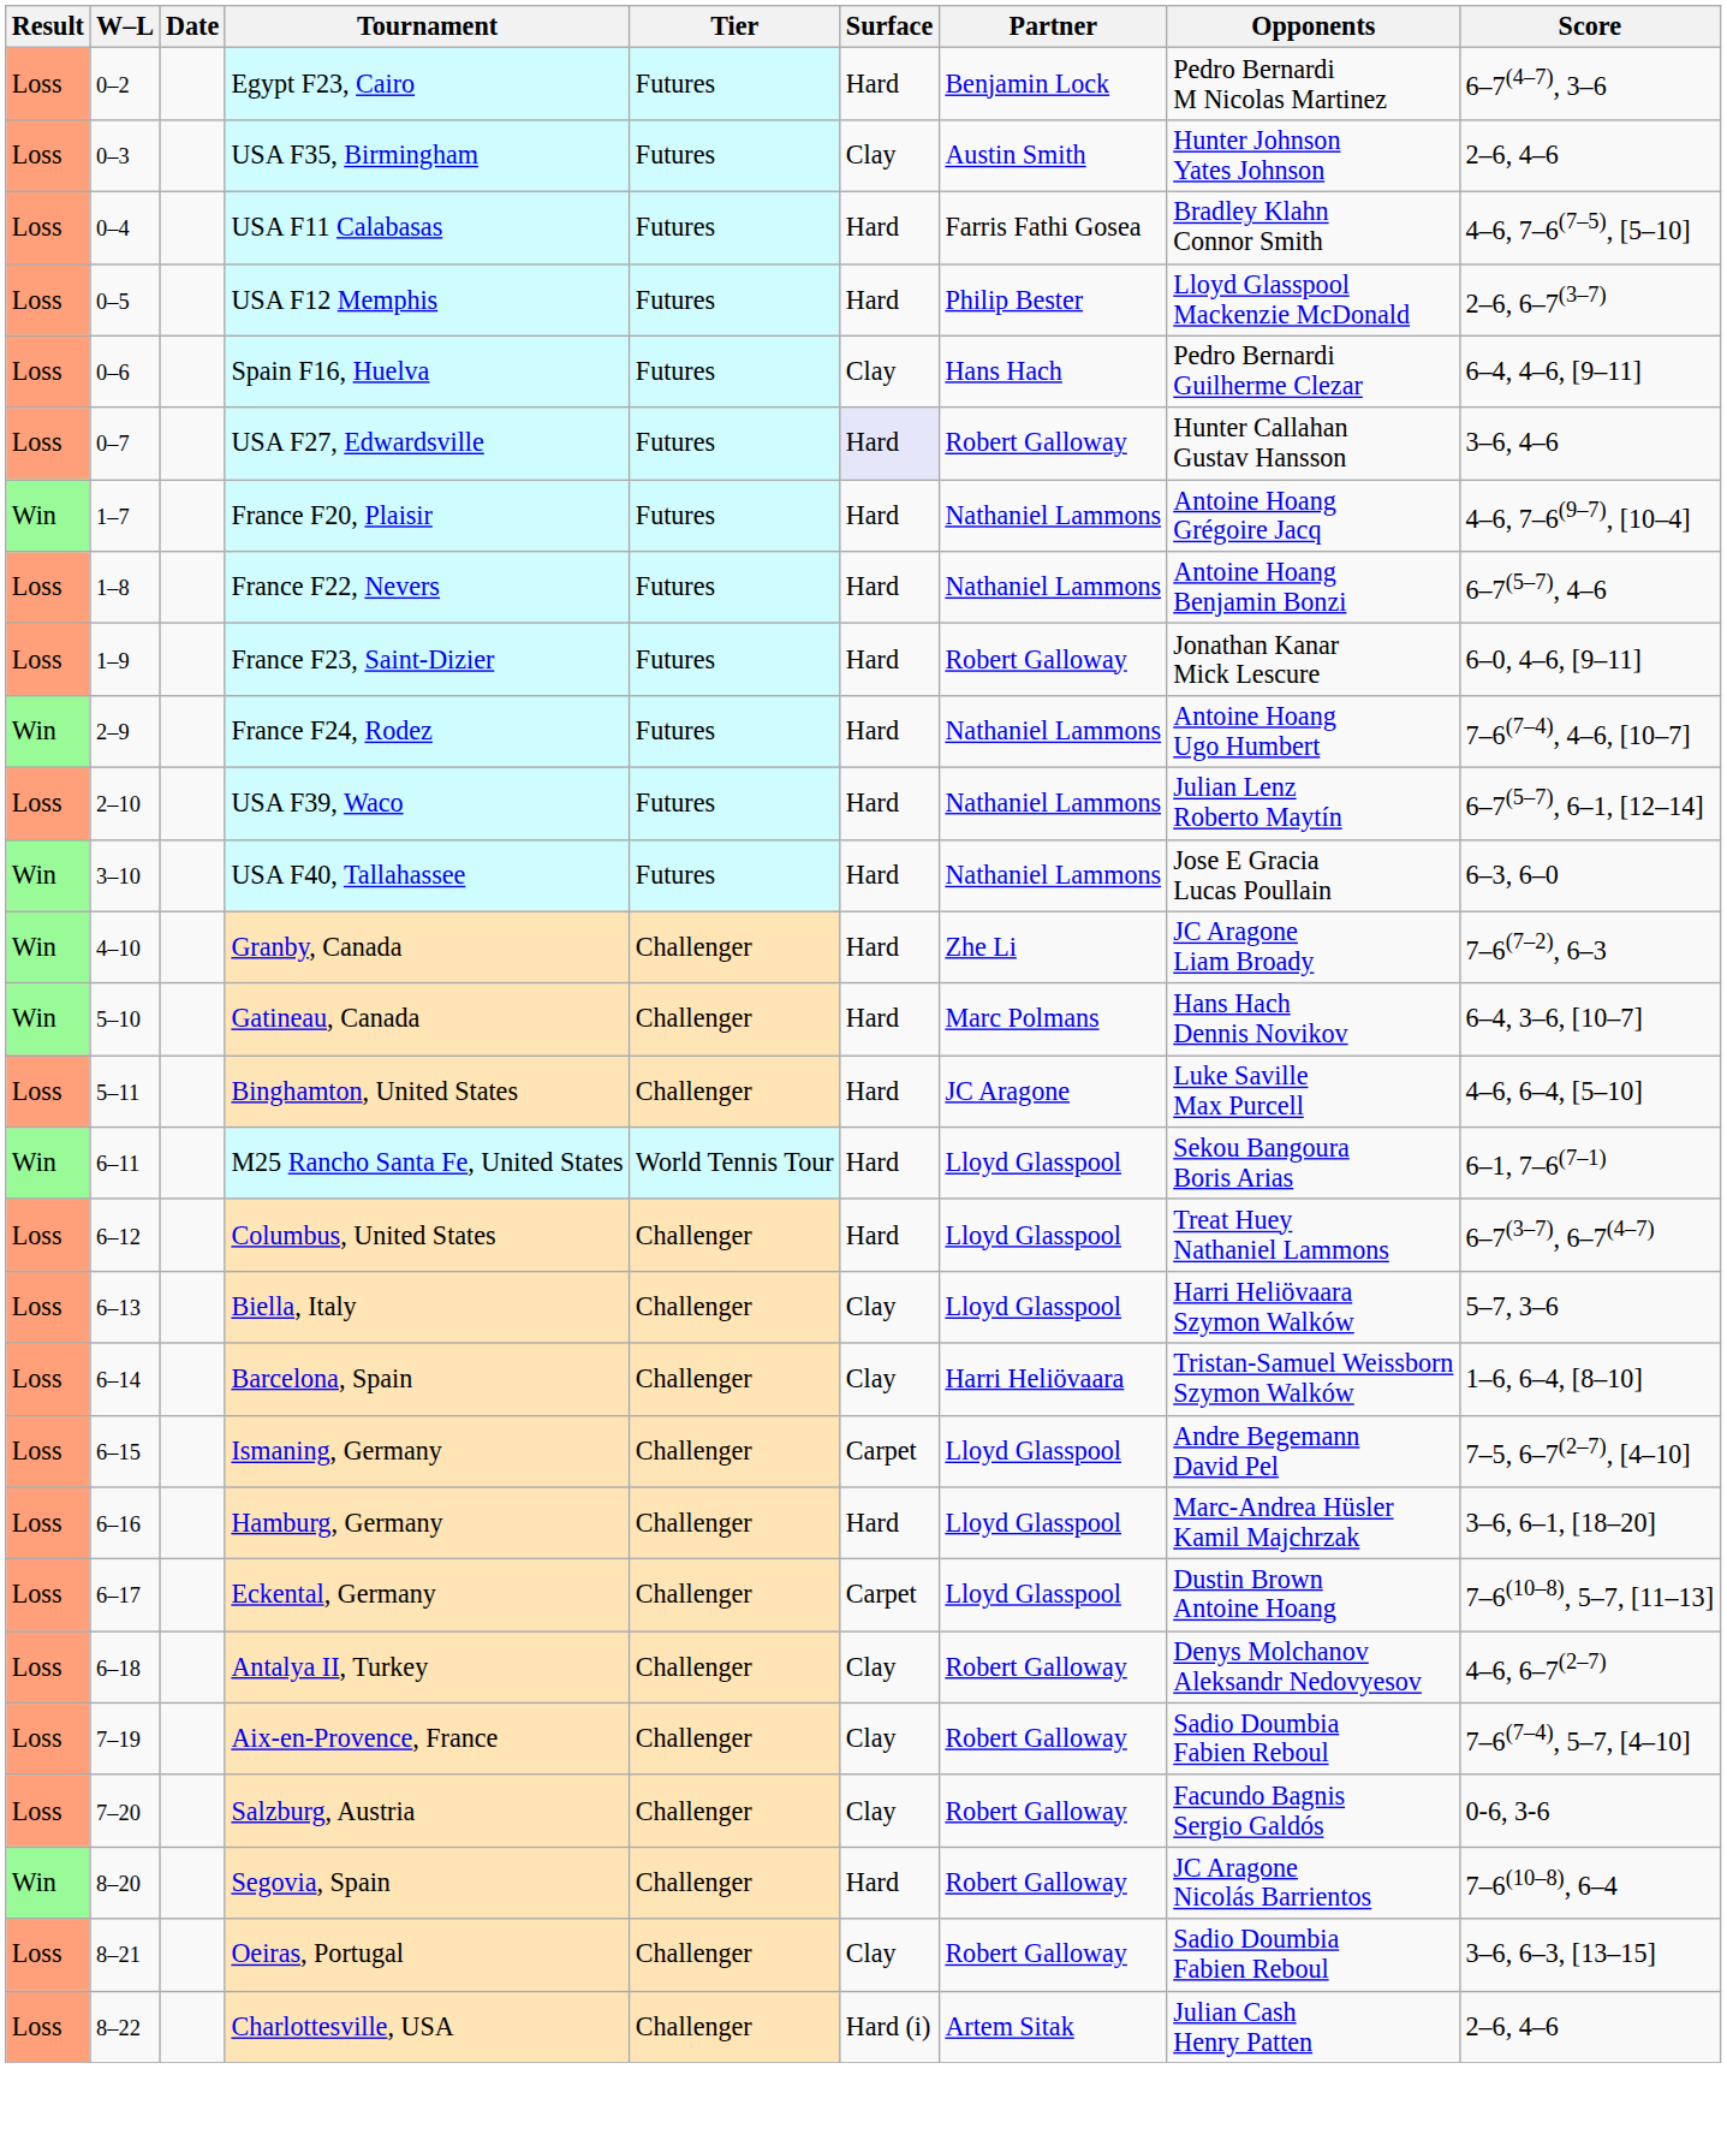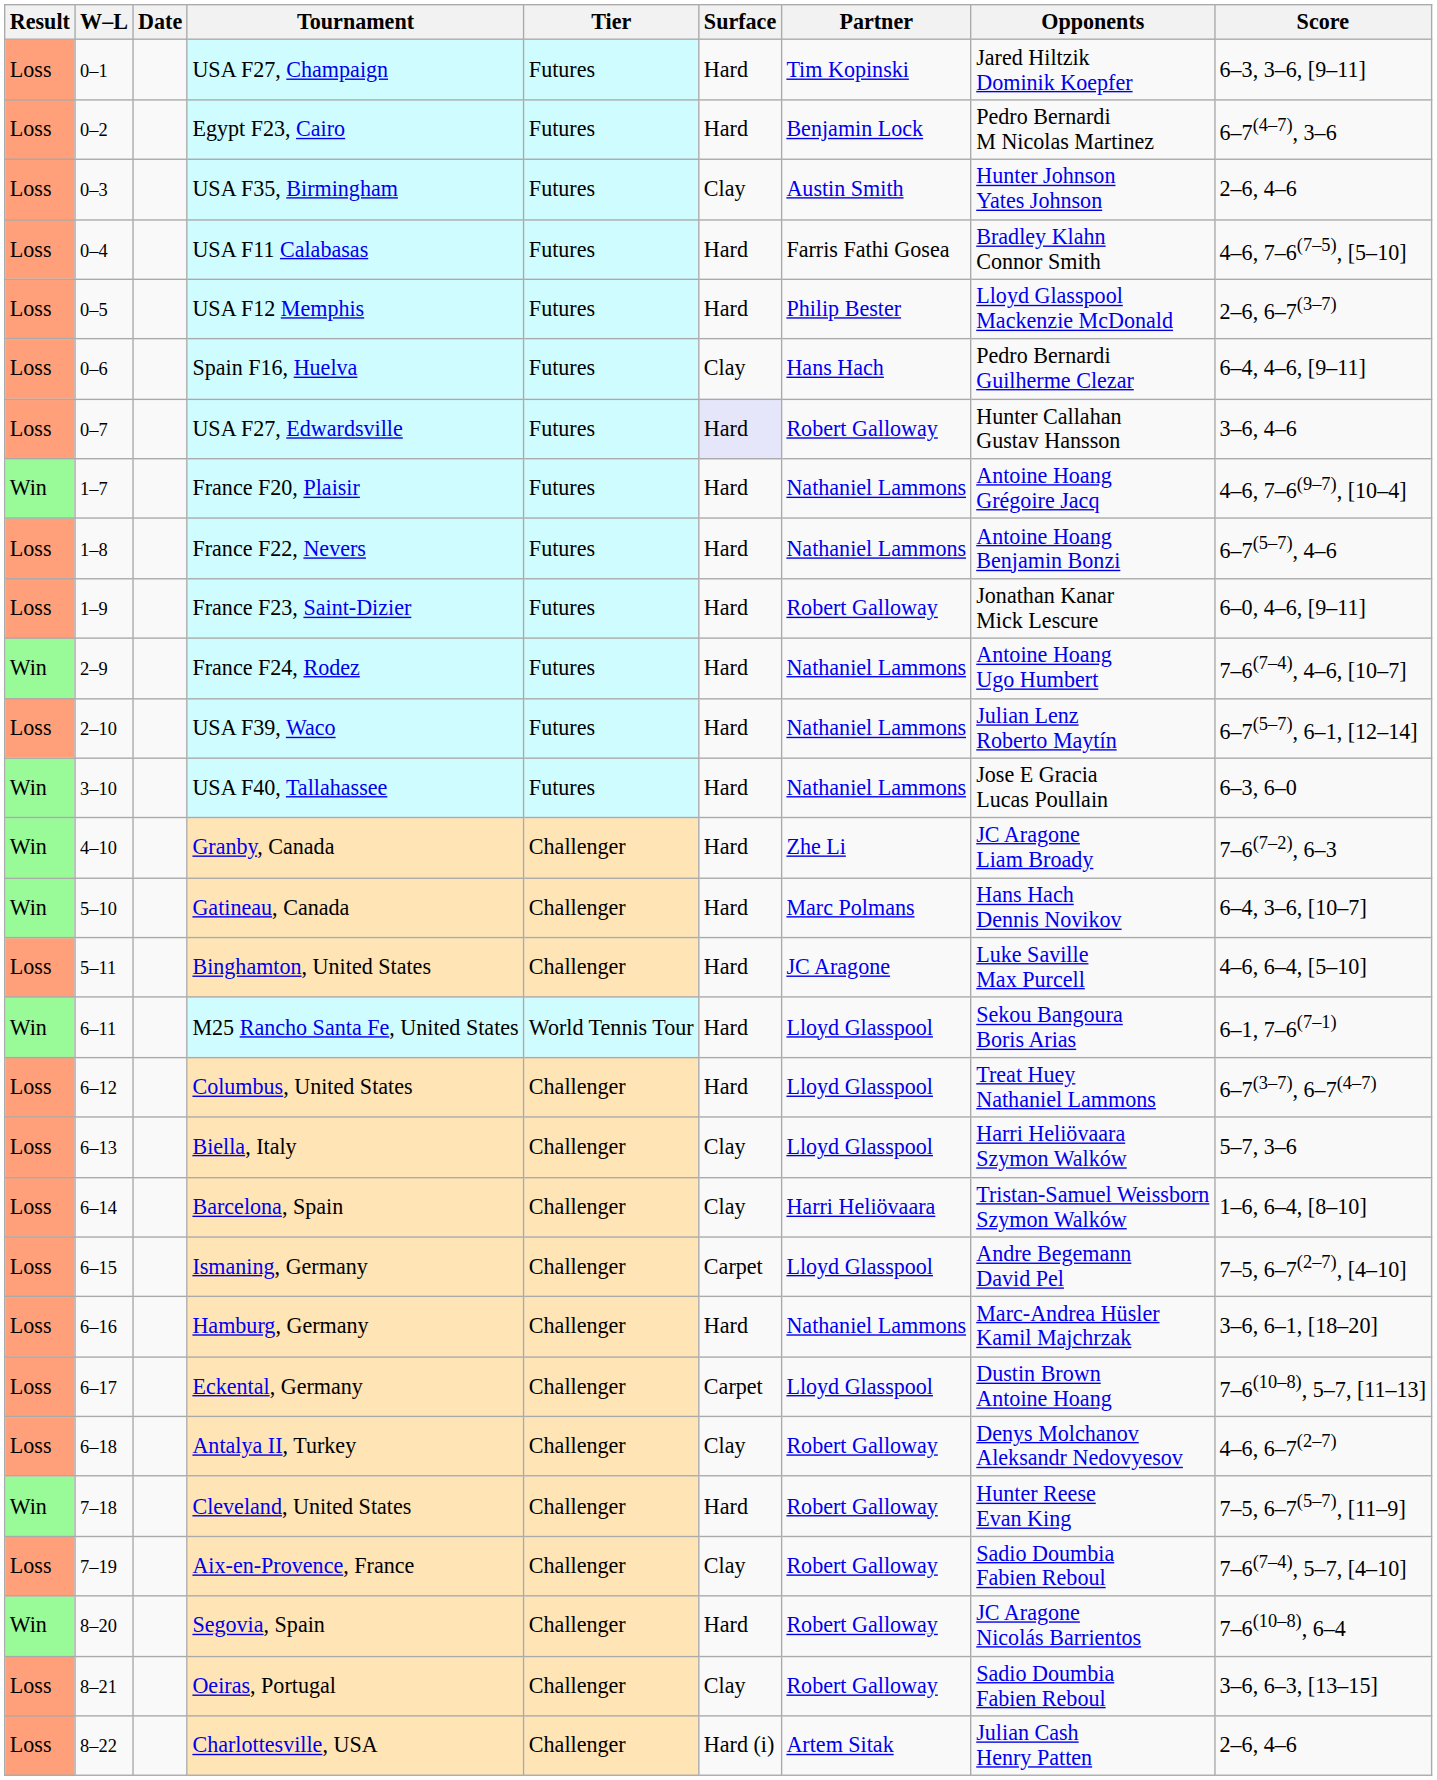 <table class="sortable wikitable">
 <tr>
 <th>Result</th>
 <th class=unsortable>W–L</th>
 <th>Date</th>
 <th>Tournament</th>
 <th>Tier</th>
 <th>Surface</th>
 <th>Partner</th>
 <th>Opponents</th>
 <th class=unsortable>Score</th>
+</tr>
+<tr>
+<td bgcolor=FFA07A>Loss</td>
+<td><small>0–1</small></td>
+<td></td>
+<td style=background:#cffcff>USA F27, <a href='#'>Champaign</a></td>
+<td style=background:#cffcff>Futures</td>
+<td>Hard</td>
+<td> <a href='#'>Tim Kopinski</a></td>
+<td> Jared Hiltzik <br> <a href='#'>Dominik Koepfer</a></td>
+<td>6–3, 3–6, [9–11]</td>
 </tr>
 <tr>
 <td bgcolor=FFA07A>Loss</td>
 <td><small>0–2</small></td>
 <td></td>
 <td style=background:#cffcff>Egypt F23, <a href='#'>Cairo</a></td>
 <td style=background:#cffcff>Futures</td>
 <td>Hard</td>
 <td> <a href='#'>Benjamin Lock</a></td>
 <td> Pedro Bernardi <br> M Nicolas Martinez</td>
 <td>6–7<sup>(4–7)</sup>, 3–6</td>
 </tr>
 <tr>
 <td bgcolor=FFA07A>Loss</td>
 <td><small>0–3</small></td>
 <td></td>
 <td style=background:#cffcff>USA F35, <a href='#'>Birmingham</a></td>
 <td style=background:#cffcff>Futures</td>
 <td>Clay</td>
 <td> <a href='#'>Austin Smith</a></td>
 <td> <a href='#'>Hunter Johnson</a> <br> <a href='#'>Yates Johnson</a></td>
 <td>2–6, 4–6</td>
 </tr>
 <tr>
 <td bgcolor=FFA07A>Loss</td>
 <td><small>0–4</small></td>
 <td></td>
 <td style=background:#cffcff>USA F11 <a href='#'>Calabasas</a></td>
 <td style=background:#cffcff>Futures</td>
 <td>Hard</td>
 <td> Farris Fathi Gosea</td>
 <td> <a href='#'>Bradley Klahn</a> <br> Connor Smith</td>
 <td>4–6, 7–6<sup>(7–5)</sup>, [5–10]</td>
 </tr>
 <tr>
 <td bgcolor=FFA07A>Loss</td>
 <td><small>0–5</small></td>
 <td></td>
 <td style=background:#cffcff>USA F12 <a href='#'>Memphis</a></td>
 <td style=background:#cffcff>Futures</td>
 <td>Hard</td>
 <td> <a href='#'>Philip Bester</a></td>
 <td> <a href='#'>Lloyd Glasspool</a> <br> <a href='#'>Mackenzie McDonald</a></td>
 <td>2–6, 6–7<sup>(3–7)</sup></td>
 </tr>
 <tr>
 <td bgcolor=FFA07A>Loss</td>
 <td><small>0–6</small></td>
 <td></td>
 <td style=background:#cffcff>Spain F16, <a href='#'>Huelva</a></td>
 <td style=background:#cffcff>Futures</td>
 <td>Clay</td>
 <td> <a href='#'>Hans Hach</a></td>
 <td> Pedro Bernardi <br> <a href='#'>Guilherme Clezar</a></td>
 <td>6–4, 4–6, [9–11]</td>
 </tr>
 <tr>
 <td bgcolor=FFA07A>Loss</td>
 <td><small>0–7</small></td>
 <td></td>
 <td style=background:#cffcff>USA F27, <a href='#'>Edwardsville</a></td>
 <td style=background:#cffcff>Futures</td>
 <td style="background: lavender;">Hard</td>
 <td> <a href='#'>Robert Galloway</a></td>
 <td> Hunter Callahan <br> Gustav Hansson</td>
 <td>3–6, 4–6</td>
 </tr>
 <tr>
 <td bgcolor=98FB98>Win</td>
 <td><small>1–7</small></td>
 <td></td>
 <td style=background:#cffcff>France F20, <a href='#'>Plaisir</a></td>
 <td style=background:#cffcff>Futures</td>
 <td>Hard</td>
 <td> <a href='#'>Nathaniel Lammons</a></td>
 <td> <a href='#'>Antoine Hoang</a> <br> <a href='#'>Grégoire Jacq</a></td>
 <td>4–6, 7–6<sup>(9–7)</sup>, [10–4]</td>
 </tr>
 <tr>
 <td bgcolor=FFA07A>Loss</td>
 <td><small>1–8</small></td>
 <td></td>
 <td style=background:#cffcff>France F22, <a href='#'>Nevers</a></td>
 <td style=background:#cffcff>Futures</td>
 <td>Hard</td>
 <td> <a href='#'>Nathaniel Lammons</a></td>
 <td> <a href='#'>Antoine Hoang</a> <br> <a href='#'>Benjamin Bonzi</a></td>
 <td>6–7<sup>(5–7)</sup>, 4–6</td>
 </tr>
 <tr>
 <td bgcolor=FFA07A>Loss</td>
 <td><small>1–9</small></td>
 <td></td>
 <td style=background:#cffcff>France F23, <a href='#'>Saint-Dizier</a></td>
 <td style=background:#cffcff>Futures</td>
 <td>Hard</td>
 <td> <a href='#'>Robert Galloway</a></td>
 <td> Jonathan Kanar <br> Mick Lescure</td>
 <td>6–0, 4–6, [9–11]</td>
 </tr>
 <tr>
 <td bgcolor=98FB98>Win</td>
 <td><small>2–9</small></td>
 <td></td>
 <td style=background:#cffcff>France F24, <a href='#'>Rodez</a></td>
 <td style=background:#cffcff>Futures</td>
 <td>Hard</td>
 <td> <a href='#'>Nathaniel Lammons</a></td>
 <td> <a href='#'>Antoine Hoang</a> <br> <a href='#'>Ugo Humbert</a></td>
 <td>7–6<sup>(7–4)</sup>, 4–6, [10–7]</td>
 </tr>
 <tr>
 <td bgcolor=FFA07A>Loss</td>
 <td><small>2–10</small></td>
 <td></td>
 <td style=background:#cffcff>USA F39, <a href='#'>Waco</a></td>
 <td style=background:#cffcff>Futures</td>
 <td>Hard</td>
 <td> <a href='#'>Nathaniel Lammons</a></td>
 <td> <a href='#'>Julian Lenz</a> <br> <a href='#'>Roberto Maytín</a></td>
 <td>6–7<sup>(5–7)</sup>, 6–1, [12–14]</td>
 </tr>
 <tr>
 <td bgcolor=98FB98>Win</td>
 <td><small>3–10</small></td>
 <td></td>
 <td style=background:#cffcff>USA F40, <a href='#'>Tallahassee</a></td>
 <td style=background:#cffcff>Futures</td>
 <td>Hard</td>
 <td> <a href='#'>Nathaniel Lammons</a></td>
 <td> Jose E Gracia <br> Lucas Poullain</td>
 <td>6–3, 6–0</td>
 </tr>
 <tr>
 <td bgcolor=98FB98>Win</td>
 <td><small>4–10</small></td>
 <td></td>
 <td style=background:moccasin><a href='#'>Granby</a>, Canada</td>
 <td style=background:moccasin>Challenger</td>
 <td>Hard</td>
 <td> <a href='#'>Zhe Li</a></td>
 <td> <a href='#'>JC Aragone</a> <br> <a href='#'>Liam Broady</a></td>
 <td>7–6<sup>(7–2)</sup>, 6–3</td>
 </tr>
 <tr>
 <td bgcolor=98FB98>Win</td>
 <td><small>5–10</small></td>
 <td></td>
 <td style=background:moccasin><a href='#'>Gatineau</a>, Canada</td>
 <td style=background:moccasin>Challenger</td>
 <td>Hard</td>
 <td> <a href='#'>Marc Polmans</a></td>
 <td> <a href='#'>Hans Hach</a> <br> <a href='#'>Dennis Novikov</a></td>
 <td>6–4, 3–6, [10–7]</td>
 </tr>
 <tr>
 <td bgcolor=FFA07A>Loss</td>
 <td><small>5–11</small></td>
 <td></td>
 <td style=background:moccasin><a href='#'>Binghamton</a>, United States</td>
 <td style=background:moccasin>Challenger</td>
 <td>Hard</td>
 <td> <a href='#'>JC Aragone</a></td>
 <td> <a href='#'>Luke Saville</a> <br> <a href='#'>Max Purcell</a></td>
 <td>4–6, 6–4, [5–10]</td>
 </tr>
 <tr>
 <td bgcolor=98FB98>Win</td>
 <td><small>6–11</small></td>
 <td></td>
 <td style=background:#cffcff>M25 <a href='#'>Rancho Santa Fe</a>, United States</td>
 <td style=background:#cffcff>World Tennis Tour</td>
 <td>Hard</td>
 <td> <a href='#'>Lloyd Glasspool</a></td>
 <td> <a href='#'>Sekou Bangoura</a> <br> <a href='#'>Boris Arias</a></td>
 <td>6–1, 7–6<sup>(7–1)</sup></td>
 </tr>
 <tr>
 <td bgcolor=FFA07A>Loss</td>
 <td><small>6–12</small></td>
 <td></td>
 <td style=background:moccasin><a href='#'>Columbus</a>, United States</td>
 <td style=background:moccasin>Challenger</td>
 <td>Hard</td>
 <td> <a href='#'>Lloyd Glasspool</a></td>
 <td> <a href='#'>Treat Huey</a> <br> <a href='#'>Nathaniel Lammons</a></td>
 <td>6–7<sup>(3–7)</sup>, 6–7<sup>(4–7)</sup></td>
 </tr>
 <tr>
 <td bgcolor=FFA07A>Loss</td>
 <td><small>6–13</small></td>
 <td></td>
 <td style=background:moccasin><a href='#'>Biella</a>, Italy</td>
 <td style=background:moccasin>Challenger</td>
 <td>Clay</td>
 <td> <a href='#'>Lloyd Glasspool</a></td>
 <td> <a href='#'>Harri Heliövaara</a> <br> <a href='#'>Szymon Walków</a></td>
 <td>5–7, 3–6</td>
 </tr>
 <tr>
 <td bgcolor=FFA07A>Loss</td>
 <td><small>6–14</small></td>
 <td></td>
 <td style=background:moccasin><a href='#'>Barcelona</a>, Spain</td>
 <td style=background:moccasin>Challenger</td>
 <td>Clay</td>
 <td> <a href='#'>Harri Heliövaara</a></td>
 <td> <a href='#'>Tristan-Samuel Weissborn</a> <br> <a href='#'>Szymon Walków</a></td>
 <td>1–6, 6–4, [8–10]</td>
 </tr>
 <tr>
 <td bgcolor=FFA07A>Loss</td>
 <td><small>6–15</small></td>
 <td></td>
 <td style=background:moccasin><a href='#'>Ismaning</a>, Germany</td>
 <td style=background:moccasin>Challenger</td>
 <td>Carpet</td>
 <td> <a href='#'>Lloyd Glasspool</a></td>
 <td> <a href='#'>Andre Begemann</a> <br> <a href='#'>David Pel</a></td>
 <td>7–5, 6–7<sup>(2–7)</sup>, [4–10]</td>
 </tr>
 <tr>
 <td bgcolor=FFA07A>Loss</td>
 <td><small>6–16</small></td>
 <td></td>
 <td style=background:moccasin><a href='#'>Hamburg</a>, Germany</td>
 <td style=background:moccasin>Challenger</td>
 <td>Hard</td>
-<td> <a href='#'>Lloyd Glasspool</a></td>
+<td> <a href='#'>Nathaniel Lammons</a></td>
 <td> <a href='#'>Marc-Andrea Hüsler</a> <br> <a href='#'>Kamil Majchrzak</a></td>
 <td>3–6, 6–1, [18–20]</td>
 </tr>
 <tr>
 <td bgcolor=FFA07A>Loss</td>
 <td><small>6–17</small></td>
 <td></td>
 <td style=background:moccasin><a href='#'>Eckental</a>, Germany</td>
 <td style=background:moccasin>Challenger</td>
 <td>Carpet</td>
 <td> <a href='#'>Lloyd Glasspool</a></td>
 <td> <a href='#'>Dustin Brown</a> <br> <a href='#'>Antoine Hoang</a></td>
 <td>7–6<sup>(10–8)</sup>, 5–7, [11–13]</td>
 </tr>
 <tr>
 <td bgcolor=FFA07A>Loss</td>
 <td><small>6–18</small></td>
 <td></td>
 <td style=background:moccasin><a href='#'>Antalya II</a>, Turkey</td>
 <td style=background:moccasin>Challenger</td>
 <td>Clay</td>
 <td> <a href='#'>Robert Galloway</a></td>
 <td> <a href='#'>Denys Molchanov</a> <br> <a href='#'>Aleksandr Nedovyesov</a></td>
 <td>4–6, 6–7<sup>(2–7)</sup></td>
 </tr>
 <tr>
+<td bgcolor=98FB98>Win</td>
+<td><small>7–18</small></td>
+<td></td>
+<td style=background:moccasin><a href='#'>Cleveland</a>, United States</td>
+<td style=background:moccasin>Challenger</td>
+<td>Hard</td>
+<td> <a href='#'>Robert Galloway</a></td>
+<td> <a href='#'>Hunter Reese</a> <br> <a href='#'>Evan King</a></td>
+<td>7–5, 6–7<sup>(5–7)</sup>, [11–9]</td>
+</tr>
+<tr>
 <td bgcolor=FFA07A>Loss</td>
 <td><small>7–19</small></td>
 <td></td>
 <td style=background:moccasin><a href='#'>Aix-en-Provence</a>, France</td>
 <td style=background:moccasin>Challenger</td>
 <td>Clay</td>
 <td> <a href='#'>Robert Galloway</a></td>
 <td> <a href='#'>Sadio Doumbia</a><br> <a href='#'>Fabien Reboul</a></td>
 <td>7–6<sup>(7–4)</sup>, 5–7, [4–10]</td>
-</tr>
-<tr>
-<td bgcolor=FFA07A>Loss</td>
-<td><small>7–20</small></td>
-<td></td>
-<td style=background:moccasin><a href='#'>Salzburg</a>, Austria</td>
-<td style=background:moccasin>Challenger</td>
-<td>Clay</td>
-<td> <a href='#'>Robert Galloway</a></td>
-<td> <a href='#'>Facundo Bagnis</a><br> <a href='#'>Sergio Galdós</a></td>
-<td>0-6, 3-6</td>
 </tr>
 <tr>
 <td bgcolor=98FB98>Win</td>
 <td><small>8–20</small></td>
 <td><a href='#'></a></td>
 <td style="background:moccasin;"><a href='#'>Segovia</a>, Spain</td>
 <td style="background:moccasin;">Challenger</td>
 <td>Hard</td>
 <td> <a href='#'>Robert Galloway</a></td>
 <td> <a href='#'>JC Aragone</a><br> <a href='#'>Nicolás Barrientos</a></td>
 <td>7–6<sup>(10–8)</sup>, 6–4</td>
 </tr>
 <tr>
 <td bgcolor=FFA07A>Loss</td>
 <td><small>8–21</small></td>
 <td><a href='#'></a></td>
 <td style="background:moccasin;"><a href='#'>Oeiras</a>, Portugal</td>
 <td style="background:moccasin;">Challenger</td>
 <td>Clay</td>
 <td> <a href='#'>Robert Galloway</a></td>
 <td> <a href='#'>Sadio Doumbia</a><br> <a href='#'>Fabien Reboul</a></td>
 <td>3–6, 6–3, [13–15]</td>
 </tr>
 <tr>
 <td bgcolor=FFA07A>Loss</td>
 <td><small>8–22</small></td>
 <td><a href='#'></a></td>
 <td style="background:moccasin;"><a href='#'>Charlottesville</a>, USA</td>
 <td style="background:moccasin;">Challenger</td>
 <td>Hard (i)</td>
 <td> <a href='#'>Artem Sitak</a></td>
 <td> <a href='#'>Julian Cash</a><br> <a href='#'>Henry Patten</a></td>
 <td>2–6, 4–6</td>
 </tr>
 </table>
